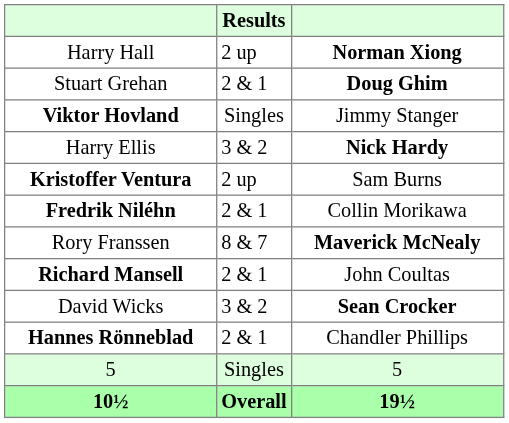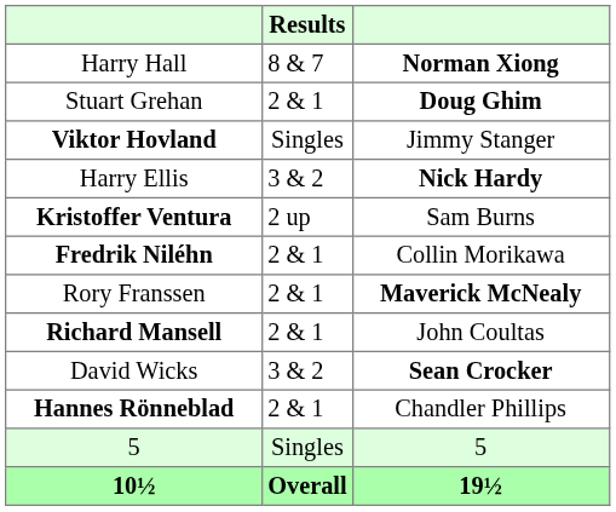 <table border="1" cellpadding="3" style="border-collapse:collapse; text-align:center;">
 <tr style="background:#ddffdd;">
 <th width=160></th>
 <th>Results</th>
 <th width=160></th>
 </tr>
 <tr>
 <td>Harry Hall</td>
-<td align=left> 2 up</td>
+<td align=left> 8 & 7</td>
 <td><strong>Norman Xiong</strong></td>
 </tr>
 <tr>
 <td>Stuart Grehan</td>
 <td align=left> 2 & 1</td>
 <td><strong>Doug Ghim</strong></td>
 </tr>
 <tr>
 <td><strong>Viktor Hovland</strong></td>
 <td>Singles</td>
 <td>Jimmy Stanger</td>
 </tr>
 <tr>
 <td>Harry Ellis</td>
 <td align=left> 3 & 2</td>
 <td><strong>Nick Hardy</strong></td>
 </tr>
 <tr>
 <td><strong>Kristoffer Ventura</strong></td>
 <td align=left> 2 up</td>
 <td>Sam Burns</td>
 </tr>
 <tr>
 <td><strong>Fredrik Niléhn</strong></td>
 <td align=left> 2 & 1</td>
 <td>Collin Morikawa</td>
 </tr>
 <tr>
 <td>Rory Franssen</td>
-<td align=left> 8 & 7</td>
+<td align=left> 2 & 1</td>
 <td><strong>Maverick McNealy</strong></td>
 </tr>
 <tr>
 <td><strong>Richard Mansell</strong></td>
 <td align=left> 2 & 1</td>
 <td>John Coultas</td>
 </tr>
 <tr>
 <td>David Wicks</td>
 <td align=left> 3 & 2</td>
 <td><strong>Sean Crocker</strong></td>
 </tr>
 <tr>
 <td><strong>Hannes Rönneblad</strong></td>
 <td align=left> 2 & 1</td>
 <td>Chandler Phillips</td>
 </tr>
 <tr style="background:#ddffdd;">
 <td>5</td>
 <td>Singles</td>
 <td>5</td>
 </tr>
 <tr style="background:#aaffaa;">
 <th>10½</th>
 <th>Overall</th>
 <th>19½</th>
 </tr>
 </table>
